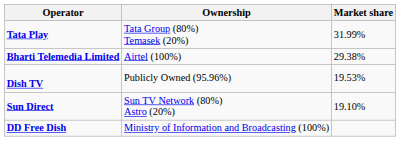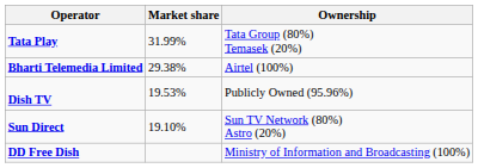 <table class="wikitable sortable">
 <tr>
 <th>Operator</th>
+<th>Market share</th>
 <th>Ownership</th>
-<th>Market share</th>
 </tr>
 <tr>
 <td><strong><a href='#'>Tata Play</a></strong></td>
+<td>31.99%</td>
 <td><a href='#'>Tata Group</a> (80%)<br><a href='#'>Temasek</a> (20%)</td>
-<td>31.99%</td>
 </tr>
 <tr>
 <td><strong><a href='#'>Bharti Telemedia Limited</a></strong></td>
+<td>29.38%</td>
 <td><a href='#'>Airtel</a> (100%)</td>
-<td>29.38%</td>
 </tr>
 <tr>
 <td><br><strong><a href='#'>Dish TV</a></strong></td>
+<td>19.53%</td>
 <td>Publicly Owned (95.96%)</td>
-<td>19.53%</td>
 </tr>
 <tr>
 <td><strong><a href='#'>Sun Direct</a></strong></td>
+<td>19.10%</td>
 <td><a href='#'>Sun TV Network</a> (80%)<br><a href='#'>Astro</a> (20%)</td>
-<td>19.10%</td>
 </tr>
 <tr>
 <td><strong><a href='#'>DD Free Dish</a></strong></td>
+<td></td>
 <td><a href='#'>Ministry of Information and Broadcasting</a> (100%)</td>
-<td></td>
 </tr>
 </table>
